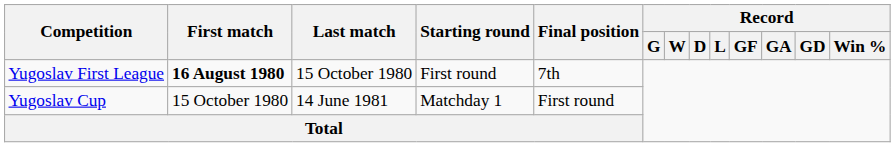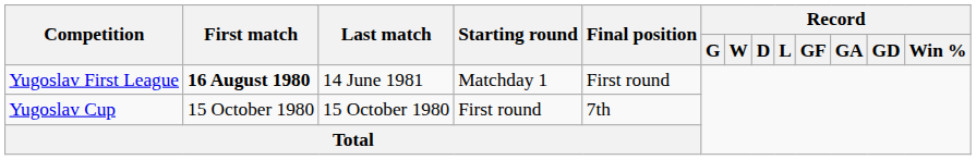 <table class="wikitable" style="text-align: center">
 <tr>
 <th rowspan="2">Competition</th>
 <th rowspan="2">First match</th>
 <th rowspan="2">Last match</th>
 <th rowspan="2">Starting round</th>
 <th rowspan="2">Final position</th>
 <th colspan="8">Record</th>
 </tr>
 <tr>
 <th>G</th>
 <th>W</th>
 <th>D</th>
 <th>L</th>
 <th>GF</th>
 <th>GA</th>
 <th>GD</th>
 <th>Win %</th>
 </tr>
 <tr>
 <td align=left><a href='#'>Yugoslav First League</a></td>
 <td align=left><strong>16 August 1980</strong></td>
+<td align=left>14 June 1981</td>
+<td align=left>Matchday 1</td>
+<td align=left>First round<br></td>
+</tr>
+<tr>
+<td align=left><a href='#'>Yugoslav Cup</a></td>
+<td align=left>15 October 1980</td>
 <td align=left>15 October 1980</td>
 <td align=left>First round</td>
 <td align=left>7th<br></td>
 </tr>
 <tr>
-<td align=left><a href='#'>Yugoslav Cup</a></td>
-<td align=left>15 October 1980</td>
-<td align=left>14 June 1981</td>
-<td align=left>Matchday 1</td>
-<td align=left>First round<br></td>
-</tr>
-<tr>
 <th colspan="5">Total<br></th>
 </tr>
 </table>
